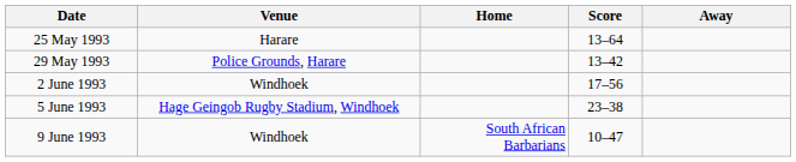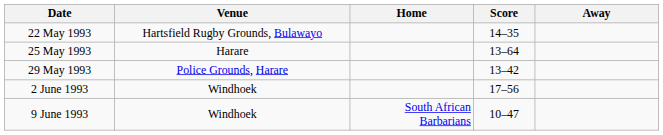 <table class="wikitable" style="text-align:center">
 <tr>
 <th style="width:142px">Date</th>
 <th scope="col" style="width:310px">Venue</th>
 <th style="width:160px">Home</th>
 <th style="width:75px">Score</th>
 <th style="width:160px">Away</th>
+</tr>
+<tr>
+<td>22 May 1993</td>
+<td>Hartsfield Rugby Grounds, <a href='#'>Bulawayo</a></td>
+<td style="text-align:right"></td>
+<td>14–35</td>
+<td style="text-align:left"><strong></strong></td>
 </tr>
 <tr>
 <td>25 May 1993</td>
 <td>Harare</td>
 <td style="text-align:right"></td>
 <td>13–64</td>
 <td style="text-align:left"><strong></strong></td>
 </tr>
 <tr>
 <td>29 May 1993</td>
 <td><a href='#'>Police Grounds</a>, <a href='#'>Harare</a></td>
 <td style="text-align:right"></td>
 <td>13–42</td>
 <td style="text-align:left"><strong></strong></td>
 </tr>
 <tr>
 <td>2 June 1993</td>
 <td>Windhoek</td>
 <td style="text-align:right"></td>
 <td>17–56</td>
 <td style="text-align:left"><strong></strong></td>
 </tr>
 <tr>
-<td>5 June 1993</td>
-<td><a href='#'>Hage Geingob Rugby Stadium</a>, <a href='#'>Windhoek</a></td>
-<td style="text-align:right"></td>
-<td>23–38</td>
-<td style="text-align:left"><strong></strong></td>
-</tr>
-<tr>
 <td>9 June 1993</td>
 <td>Windhoek</td>
 <td style="text-align:right"><a href='#'>South African Barbarians</a></td>
 <td>10–47</td>
 <td style="text-align:left"><strong></strong></td>
 </tr>
 </table>
